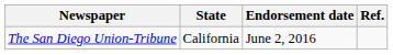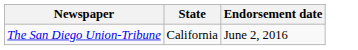 <table class="wikitable sortable">
 <tr valign=bottom>
 <th>Newspaper</th>
 <th>State</th>
 <th>Endorsement date</th>
-<th>Ref.</th>
 </tr>
 <tr>
 <td><em><a href='#'>The San Diego Union-Tribune</a></em></td>
 <td>California</td>
 <td>June 2, 2016</td>
-<td></td>
 </tr>
 </table>
